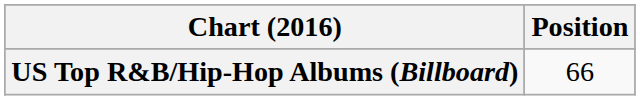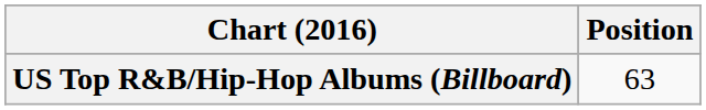 <table class="wikitable plainrowheaders" style="text-align:center">
 <tr>
 <th scope="col">Chart (2016)</th>
 <th scope="col">Position</th>
 </tr>
 <tr>
 <th scope="row">US Top R&B/Hip-Hop Albums (<em>Billboard</em>)</th>
-<td>66</td>
+<td>63</td>
 </tr>
 </table>
